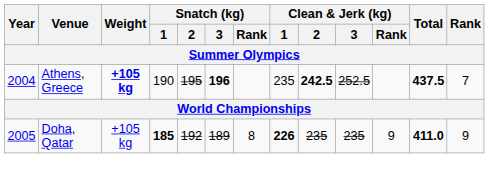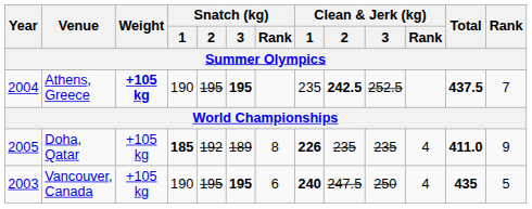 <table class = "wikitable" style="text-align:center;">
 <tr>
 <th rowspan=2 width=40>Year</th>
 <th rowspan=2 width=250>Venue</th>
 <th rowspan=2 width=60>Weight</th>
 <th colspan=4>Snatch (kg)</th>
 <th colspan=4>Clean & Jerk (kg)</th>
 <th rowspan=2 width=40>Total</th>
 <th rowspan=2 width=40>Rank</th>
 </tr>
 <tr>
 <th width=40>1</th>
 <th width=40>2</th>
 <th width=40>3</th>
 <th width=40>Rank</th>
 <th width=40>1</th>
 <th width=40>2</th>
 <th width=40>3</th>
 <th width=40>Rank</th>
 </tr>
 <tr>
 <th colspan=13><a href='#'>Summer Olympics</a></th>
 </tr>
 <tr>
 <td><a href='#'>2004</a></td>
 <td align=left> <a href='#'>Athens</a>, <a href='#'>Greece</a></td>
 <td><strong><a href='#'>+105 kg</a></strong></td>
 <td>190</td>
 <td><s>195</s></td>
-<td><strong>196</strong></td>
+<td><strong>195</strong></td>
 <td></td>
 <td>235</td>
 <td><strong>242.5</strong></td>
 <td><s>252.5</s></td>
 <td></td>
 <td><strong>437.5</strong></td>
 <td>7</td>
 </tr>
 <tr>
 <th colspan=13><a href='#'>World Championships</a></th>
 </tr>
 <tr>
 <td><a href='#'>2005</a></td>
 <td align=left> <a href='#'>Doha</a>, <a href='#'>Qatar</a></td>
 <td><a href='#'>+105 kg</a></td>
 <td><strong>185</strong></td>
 <td><s>192</s></td>
 <td><s>189</s></td>
 <td>8</td>
 <td><strong>226</strong></td>
 <td><s>235</s></td>
 <td><s>235</s></td>
-<td>9</td>
+<td>4</td>
 <td><strong>411.0</strong></td>
 <td>9</td>
 </tr>
+<tr>
+<td><a href='#'>2003</a></td>
+<td align=left> <a href='#'>Vancouver</a>, <a href='#'>Canada</a></td>
+<td><a href='#'>+105 kg</a></td>
+<td>190</td>
+<td><s>195</s></td>
+<td><strong>195</strong></td>
+<td>6</td>
+<td><strong>240</strong></td>
+<td><s>247.5</s></td>
+<td><s>250</s></td>
+<td>4</td>
+<td><strong>435</strong></td>
+<td>5</td>
+</tr>
 </table>
